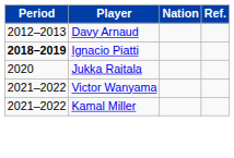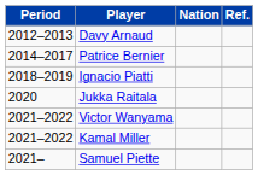 <table class="wikitable">
 <tr>
 <th style="background:#003DA6; color:white;" scope="col">Period</th>
 <th style="background:#003DA6; color:white;" scope="col">Player</th>
 <th style="background:#003DA6; color:white;" scope="col">Nation</th>
 <th style="background:#003DA6; color:white;" scope="col">Ref.</th>
 </tr>
 <tr>
 <td>2012–2013</td>
 <td><a href='#'>Davy Arnaud</a></td>
 <td></td>
 <td style="text-align: center"></td>
 </tr>
 <tr>
-<td><strong>2018–2019</strong></td>
+<td>2014–2017</td>
+<td><a href='#'>Patrice Bernier</a></td>
+<td></td>
+<td style="text-align: center"></td>
+</tr>
+<tr>
+<td>2018–2019</td>
 <td><a href='#'>Ignacio Piatti</a></td>
 <td></td>
 <td style="text-align: center"></td>
 </tr>
 <tr>
 <td>2020</td>
 <td><a href='#'>Jukka Raitala</a></td>
 <td></td>
 <td style="text-align: center"></td>
 </tr>
 <tr>
 <td>2021–2022</td>
 <td><a href='#'>Victor Wanyama</a></td>
 <td></td>
 <td style="text-align: center"></td>
 </tr>
 <tr>
 <td>2021–2022</td>
 <td><a href='#'>Kamal Miller</a></td>
 <td></td>
 <td style="text-align: center"></td>
 </tr>
+<tr>
+<td>2021–</td>
+<td><a href='#'>Samuel Piette</a></td>
+<td></td>
+<td style="text-align: center"></td>
+</tr>
 </table>
